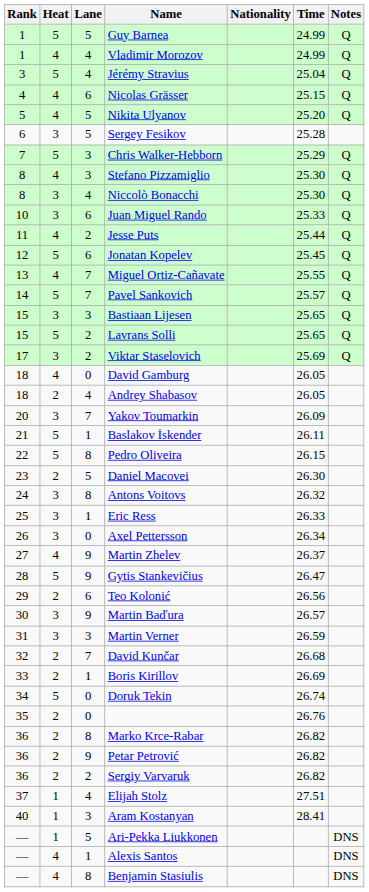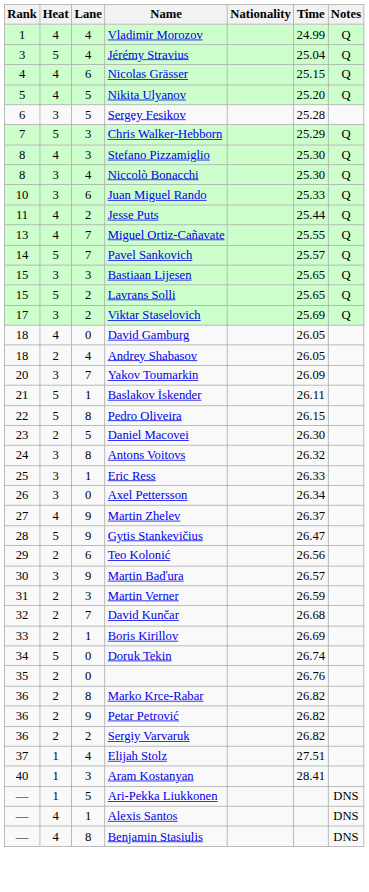 <table class="wikitable sortable" style="text-align:center">
 <tr>
 <th>Rank</th>
 <th>Heat</th>
 <th>Lane</th>
 <th>Name</th>
 <th>Nationality</th>
 <th>Time</th>
 <th>Notes</th>
-</tr>
-<tr bgcolor=ccffcc>
-<td>1</td>
-<td>5</td>
-<td>5</td>
-<td align=left><a href='#'>Guy Barnea</a></td>
-<td align=left></td>
-<td>24.99</td>
-<td>Q</td>
 </tr>
 <tr bgcolor=ccffcc>
 <td>1</td>
 <td>4</td>
 <td>4</td>
 <td align=left><a href='#'>Vladimir Morozov</a></td>
 <td align=left></td>
 <td>24.99</td>
 <td>Q</td>
 </tr>
 <tr bgcolor=ccffcc>
 <td>3</td>
 <td>5</td>
 <td>4</td>
 <td align=left><a href='#'>Jérémy Stravius</a></td>
 <td align=left></td>
 <td>25.04</td>
 <td>Q</td>
 </tr>
 <tr bgcolor=ccffcc>
 <td>4</td>
 <td>4</td>
 <td>6</td>
 <td align=left><a href='#'>Nicolas Grässer</a></td>
 <td align=left></td>
 <td>25.15</td>
 <td>Q</td>
 </tr>
 <tr bgcolor=ccffcc>
 <td>5</td>
 <td>4</td>
 <td>5</td>
 <td align=left><a href='#'>Nikita Ulyanov</a></td>
 <td align=left></td>
 <td>25.20</td>
 <td>Q</td>
 </tr>
 <tr>
 <td>6</td>
 <td>3</td>
 <td>5</td>
 <td align=left><a href='#'>Sergey Fesikov</a></td>
 <td align=left></td>
 <td>25.28</td>
 <td></td>
 </tr>
 <tr bgcolor=ccffcc>
 <td>7</td>
 <td>5</td>
 <td>3</td>
 <td align=left><a href='#'>Chris Walker-Hebborn</a></td>
 <td align=left></td>
 <td>25.29</td>
 <td>Q</td>
 </tr>
 <tr bgcolor=ccffcc>
 <td>8</td>
 <td>4</td>
 <td>3</td>
 <td align=left><a href='#'>Stefano Pizzamiglio</a></td>
 <td align=left></td>
 <td>25.30</td>
 <td>Q</td>
 </tr>
 <tr bgcolor=ccffcc>
 <td>8</td>
 <td>3</td>
 <td>4</td>
 <td align=left><a href='#'>Niccolò Bonacchi</a></td>
 <td align=left></td>
 <td>25.30</td>
 <td>Q</td>
 </tr>
 <tr bgcolor=ccffcc>
 <td>10</td>
 <td>3</td>
 <td>6</td>
 <td align=left><a href='#'>Juan Miguel Rando</a></td>
 <td align=left></td>
 <td>25.33</td>
 <td>Q</td>
 </tr>
 <tr bgcolor=ccffcc>
 <td>11</td>
 <td>4</td>
 <td>2</td>
 <td align=left><a href='#'>Jesse Puts</a></td>
 <td align=left></td>
 <td>25.44</td>
-<td>Q</td>
-</tr>
-<tr bgcolor=ccffcc>
-<td>12</td>
-<td>5</td>
-<td>6</td>
-<td align=left><a href='#'>Jonatan Kopelev</a></td>
-<td align=left></td>
-<td>25.45</td>
 <td>Q</td>
 </tr>
 <tr bgcolor=ccffcc>
 <td>13</td>
 <td>4</td>
 <td>7</td>
 <td align=left><a href='#'>Miguel Ortiz-Cañavate</a></td>
 <td align=left></td>
 <td>25.55</td>
 <td>Q</td>
 </tr>
 <tr bgcolor=ccffcc>
 <td>14</td>
 <td>5</td>
 <td>7</td>
 <td align=left><a href='#'>Pavel Sankovich</a></td>
 <td align=left></td>
 <td>25.57</td>
 <td>Q</td>
 </tr>
 <tr bgcolor=ccffcc>
 <td>15</td>
 <td>3</td>
 <td>3</td>
 <td align=left><a href='#'>Bastiaan Lijesen</a></td>
 <td align=left></td>
 <td>25.65</td>
 <td>Q</td>
 </tr>
 <tr bgcolor=ccffcc>
 <td>15</td>
 <td>5</td>
 <td>2</td>
 <td align=left><a href='#'>Lavrans Solli</a></td>
 <td align=left></td>
 <td>25.65</td>
 <td>Q</td>
 </tr>
 <tr bgcolor=ccffcc>
 <td>17</td>
 <td>3</td>
 <td>2</td>
 <td align=left><a href='#'>Viktar Staselovich</a></td>
 <td align=left></td>
 <td>25.69</td>
 <td>Q</td>
 </tr>
 <tr>
 <td>18</td>
 <td>4</td>
 <td>0</td>
 <td align=left><a href='#'>David Gamburg</a></td>
 <td align=left></td>
 <td>26.05</td>
 <td></td>
 </tr>
 <tr>
 <td>18</td>
 <td>2</td>
 <td>4</td>
 <td align=left><a href='#'>Andrey Shabasov</a></td>
 <td align=left></td>
 <td>26.05</td>
 <td></td>
 </tr>
 <tr>
 <td>20</td>
 <td>3</td>
 <td>7</td>
 <td align=left><a href='#'>Yakov Toumarkin</a></td>
 <td align=left></td>
 <td>26.09</td>
 <td></td>
 </tr>
 <tr>
 <td>21</td>
 <td>5</td>
 <td>1</td>
 <td align=left><a href='#'>Baslakov İskender</a></td>
 <td align=left></td>
 <td>26.11</td>
 <td></td>
 </tr>
 <tr>
 <td>22</td>
 <td>5</td>
 <td>8</td>
 <td align=left><a href='#'>Pedro Oliveira</a></td>
 <td align=left></td>
 <td>26.15</td>
 <td></td>
 </tr>
 <tr>
 <td>23</td>
 <td>2</td>
 <td>5</td>
 <td align=left><a href='#'>Daniel Macovei</a></td>
 <td align=left></td>
 <td>26.30</td>
 <td></td>
 </tr>
 <tr>
 <td>24</td>
 <td>3</td>
 <td>8</td>
 <td align=left><a href='#'>Antons Voitovs</a></td>
 <td align=left></td>
 <td>26.32</td>
 <td></td>
 </tr>
 <tr>
 <td>25</td>
 <td>3</td>
 <td>1</td>
 <td align=left><a href='#'>Eric Ress</a></td>
 <td align=left></td>
 <td>26.33</td>
 <td></td>
 </tr>
 <tr>
 <td>26</td>
 <td>3</td>
 <td>0</td>
 <td align=left><a href='#'>Axel Pettersson</a></td>
 <td align=left></td>
 <td>26.34</td>
 <td></td>
 </tr>
 <tr>
 <td>27</td>
 <td>4</td>
 <td>9</td>
 <td align=left><a href='#'>Martin Zhelev</a></td>
 <td align=left></td>
 <td>26.37</td>
 <td></td>
 </tr>
 <tr>
 <td>28</td>
 <td>5</td>
 <td>9</td>
 <td align=left><a href='#'>Gytis Stankevičius</a></td>
 <td align=left></td>
 <td>26.47</td>
 <td></td>
 </tr>
 <tr>
 <td>29</td>
 <td>2</td>
 <td>6</td>
 <td align=left><a href='#'>Teo Kolonić</a></td>
 <td align=left></td>
 <td>26.56</td>
 <td></td>
 </tr>
 <tr>
 <td>30</td>
 <td>3</td>
 <td>9</td>
 <td align=left><a href='#'>Martin Baďura</a></td>
 <td align=left></td>
 <td>26.57</td>
 <td></td>
 </tr>
 <tr>
 <td>31</td>
-<td>3</td>
+<td>2</td>
 <td>3</td>
 <td align=left><a href='#'>Martin Verner</a></td>
 <td align=left></td>
 <td>26.59</td>
 <td></td>
 </tr>
 <tr>
 <td>32</td>
 <td>2</td>
 <td>7</td>
 <td align=left><a href='#'>David Kunčar</a></td>
 <td align=left></td>
 <td>26.68</td>
 <td></td>
 </tr>
 <tr>
 <td>33</td>
 <td>2</td>
 <td>1</td>
 <td align=left><a href='#'>Boris Kirillov</a></td>
 <td align=left></td>
 <td>26.69</td>
 <td></td>
 </tr>
 <tr>
 <td>34</td>
 <td>5</td>
 <td>0</td>
 <td align=left><a href='#'>Doruk Tekin</a></td>
 <td align=left></td>
 <td>26.74</td>
 <td></td>
 </tr>
 <tr>
 <td>35</td>
 <td>2</td>
 <td>0</td>
 <td align=left></td>
 <td align=left></td>
 <td>26.76</td>
 <td></td>
 </tr>
 <tr>
 <td>36</td>
 <td>2</td>
 <td>8</td>
 <td align=left><a href='#'>Marko Krce-Rabar</a></td>
 <td align=left></td>
 <td>26.82</td>
 <td></td>
 </tr>
 <tr>
 <td>36</td>
 <td>2</td>
 <td>9</td>
 <td align=left><a href='#'>Petar Petrović</a></td>
 <td align=left></td>
 <td>26.82</td>
 <td></td>
 </tr>
 <tr>
 <td>36</td>
 <td>2</td>
 <td>2</td>
 <td align=left><a href='#'>Sergiy Varvaruk</a></td>
 <td align=left></td>
 <td>26.82</td>
 <td></td>
 </tr>
 <tr>
 <td>37</td>
 <td>1</td>
 <td>4</td>
 <td align=left><a href='#'>Elijah Stolz</a></td>
 <td align=left></td>
 <td>27.51</td>
 <td></td>
 </tr>
 <tr>
 <td>40</td>
 <td>1</td>
 <td>3</td>
 <td align=left><a href='#'>Aram Kostanyan</a></td>
 <td align=left></td>
 <td>28.41</td>
 <td></td>
 </tr>
 <tr>
 <td>—</td>
 <td>1</td>
 <td>5</td>
 <td align=left><a href='#'>Ari-Pekka Liukkonen</a></td>
 <td align=left></td>
 <td></td>
 <td>DNS</td>
 </tr>
 <tr>
 <td>—</td>
 <td>4</td>
 <td>1</td>
 <td align=left><a href='#'>Alexis Santos</a></td>
 <td align=left></td>
 <td></td>
 <td>DNS</td>
 </tr>
 <tr>
 <td>—</td>
 <td>4</td>
 <td>8</td>
 <td align=left><a href='#'>Benjamin Stasiulis</a></td>
 <td align=left></td>
 <td></td>
 <td>DNS</td>
 </tr>
 </table>
